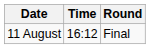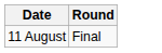 <table class="wikitable">
 <tr>
 <th>Date</th>
-<th>Time</th>
 <th>Round</th>
 </tr>
 <tr>
 <td>11 August</td>
-<td>16:12</td>
 <td>Final</td>
 </tr>
 </table>
